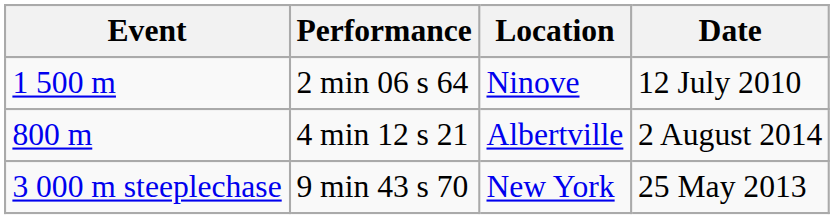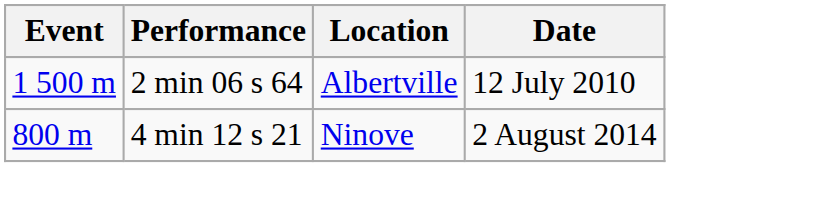 <table class="wikitable" style="border-collapse: collapse; font-size: 95%; margin-bottom: 10px;">
 <tr>
 <th scope="col">Event</th>
 <th scope="col">Performance</th>
 <th scope="col">Location</th>
 <th scope="col">Date</th>
 </tr>
 <tr>
 <td><a href='#'>1 500 m</a></td>
 <td>2 min 06 s 64</td>
-<td><a href='#'>Ninove</a></td>
+<td><a href='#'>Albertville</a></td>
 <td>12 July 2010</td>
 </tr>
 <tr>
 <td><a href='#'>800 m</a></td>
 <td>4 min 12 s 21</td>
-<td><a href='#'>Albertville</a></td>
+<td><a href='#'>Ninove</a></td>
 <td>2 August 2014</td>
 </tr>
-<tr>
-<td><a href='#'>3 000 m steeplechase</a></td>
-<td>9 min 43 s 70</td>
-<td><a href='#'>New York</a></td>
-<td>25 May 2013</td>
-</tr>
 </table>
